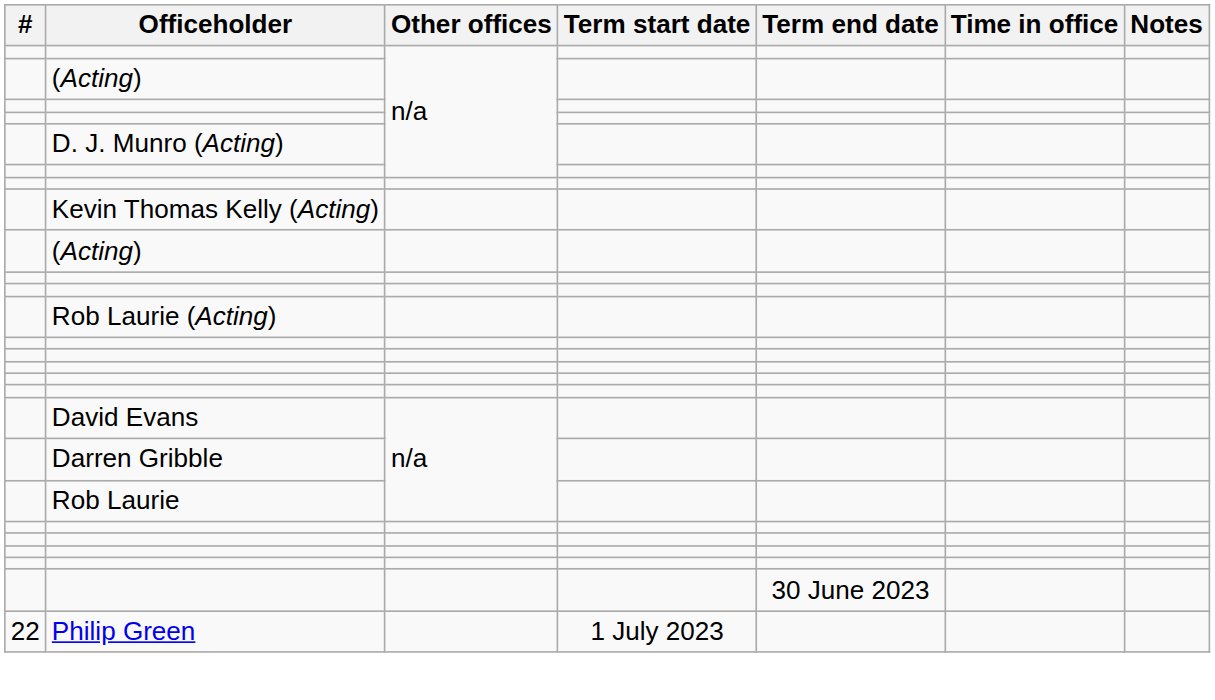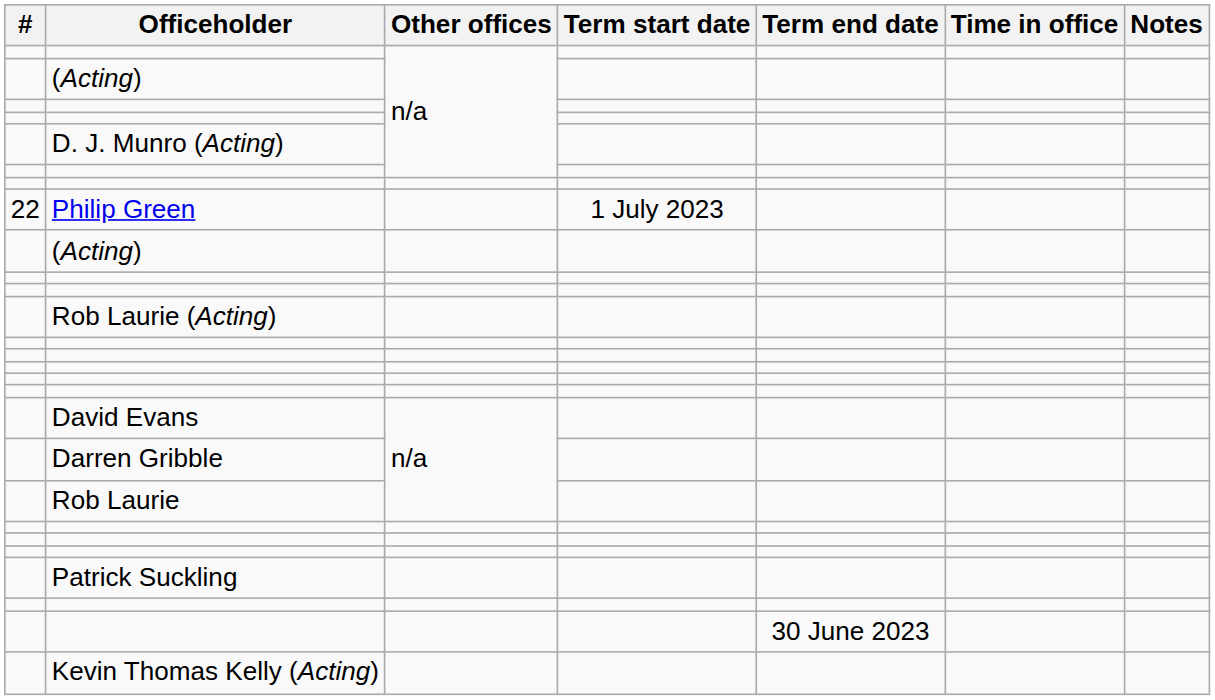 <table class='wikitable sortable'>
 <tr>
 <th>#</th>
 <th>Officeholder</th>
 <th>Other offices</th>
 <th>Term start date</th>
 <th>Term end date</th>
 <th>Time in office</th>
 <th>Notes</th>
 </tr>
 <tr>
 <td align=center></td>
 <td></td>
 <td rowspan=6>n/a</td>
 <td align=center></td>
 <td align=center></td>
 <td align=right></td>
 <td></td>
 </tr>
 <tr>
 <td align=center></td>
 <td> (<em>Acting</em>)</td>
 <td align=center></td>
 <td align=center></td>
 <td align=right></td>
 <td></td>
 </tr>
 <tr>
 <td align=center></td>
 <td></td>
 <td align=center></td>
 <td align=center></td>
 <td align=right></td>
 <td></td>
 </tr>
 <tr>
 <td align=center></td>
 <td></td>
 <td align=center></td>
 <td align=center></td>
 <td align=right></td>
 <td></td>
 </tr>
 <tr>
 <td align=center></td>
 <td>D. J. Munro (<em>Acting</em>)</td>
 <td align=center></td>
 <td align=center></td>
 <td align=right></td>
 <td></td>
 </tr>
 <tr>
 <td align=center></td>
 <td></td>
 <td align=center></td>
 <td align=center></td>
 <td align=right></td>
 <td></td>
 </tr>
 <tr>
 <td align=center></td>
 <td></td>
 <td></td>
 <td align=center></td>
 <td align=center></td>
 <td align=right></td>
 <td></td>
 </tr>
 <tr>
-<td align=center></td>
-<td>Kevin Thomas Kelly (<em>Acting</em>)</td>
+<td>22</td>
+<td><a href='#'>Philip Green</a></td>
 <td></td>
-<td align=center></td>
-<td align=center></td>
+<td align=center>1 July 2023</td>
+<td></td>
 <td align=right></td>
 <td></td>
 </tr>
 <tr>
 <td align=center></td>
 <td> (<em>Acting</em>)</td>
 <td></td>
 <td align=center></td>
 <td align=center></td>
 <td align=right></td>
 <td></td>
 </tr>
 <tr>
 <td align=center></td>
 <td></td>
 <td></td>
 <td align=center></td>
 <td align=center></td>
 <td align=right></td>
 <td></td>
 </tr>
 <tr>
 <td align=center></td>
 <td></td>
 <td></td>
 <td align=center></td>
 <td align=center></td>
 <td align=right></td>
 <td></td>
 </tr>
 <tr>
 <td align=center></td>
 <td>Rob Laurie (<em>Acting</em>)</td>
 <td></td>
 <td align=center></td>
 <td align=center></td>
 <td align=right></td>
 <td></td>
 </tr>
 <tr>
 <td align=center></td>
 <td></td>
 <td></td>
 <td align=center></td>
 <td align=center></td>
 <td align=right></td>
 <td></td>
 </tr>
 <tr>
 <td align=center></td>
 <td></td>
 <td></td>
 <td align=center></td>
 <td align=center></td>
 <td align=right></td>
 <td></td>
 </tr>
 <tr>
 <td align=center></td>
 <td></td>
 <td></td>
 <td align=center></td>
 <td align=center></td>
 <td align=right></td>
 <td></td>
 </tr>
 <tr>
 <td align=center></td>
 <td></td>
 <td></td>
 <td align=center></td>
 <td align=center></td>
 <td align=right></td>
 <td></td>
 </tr>
 <tr>
 <td align=center></td>
 <td></td>
 <td></td>
 <td align=center></td>
 <td align=center></td>
 <td align=right><strong></strong></td>
 <td></td>
 </tr>
 <tr>
 <td align=center></td>
 <td>David Evans</td>
 <td rowspan=3>n/a</td>
 <td align=center></td>
 <td align=center></td>
 <td align=right></td>
 <td></td>
 </tr>
 <tr>
 <td align=center></td>
 <td>Darren Gribble</td>
 <td align=center></td>
 <td align=center></td>
 <td align=right></td>
 <td></td>
 </tr>
 <tr>
 <td align=center></td>
 <td>Rob Laurie</td>
 <td align=center></td>
 <td align=center></td>
 <td align=right></td>
 <td></td>
 </tr>
 <tr>
 <td align=center></td>
 <td></td>
 <td></td>
 <td align=center></td>
 <td align=center></td>
 <td align=right></td>
 <td></td>
 </tr>
 <tr>
 <td align=center></td>
 <td></td>
 <td></td>
 <td align=center></td>
 <td align=center></td>
 <td align=right></td>
 <td></td>
 </tr>
 <tr>
 <td align=center></td>
 <td></td>
 <td></td>
 <td align=center></td>
 <td align=center></td>
 <td align=right></td>
 <td></td>
 </tr>
 <tr>
 <td align=center></td>
+<td>Patrick Suckling</td>
+<td></td>
+<td align=center></td>
+<td align=center></td>
+<td align=right></td>
+<td></td>
+</tr>
+<tr>
+<td align=center></td>
 <td></td>
 <td></td>
 <td align=center></td>
 <td align=center></td>
 <td align=right></td>
 <td></td>
 </tr>
 <tr>
 <td align=center></td>
 <td></td>
 <td></td>
 <td align=center></td>
 <td align=center>30 June 2023</td>
 <td align=right></td>
 <td></td>
 </tr>
 <tr>
-<td>22</td>
-<td><a href='#'>Philip Green</a></td>
+<td align=center></td>
+<td>Kevin Thomas Kelly (<em>Acting</em>)</td>
 <td></td>
-<td align=center>1 July 2023</td>
-<td></td>
+<td align=center></td>
+<td align=center></td>
 <td align=right></td>
 <td></td>
 </tr>
 </table>
